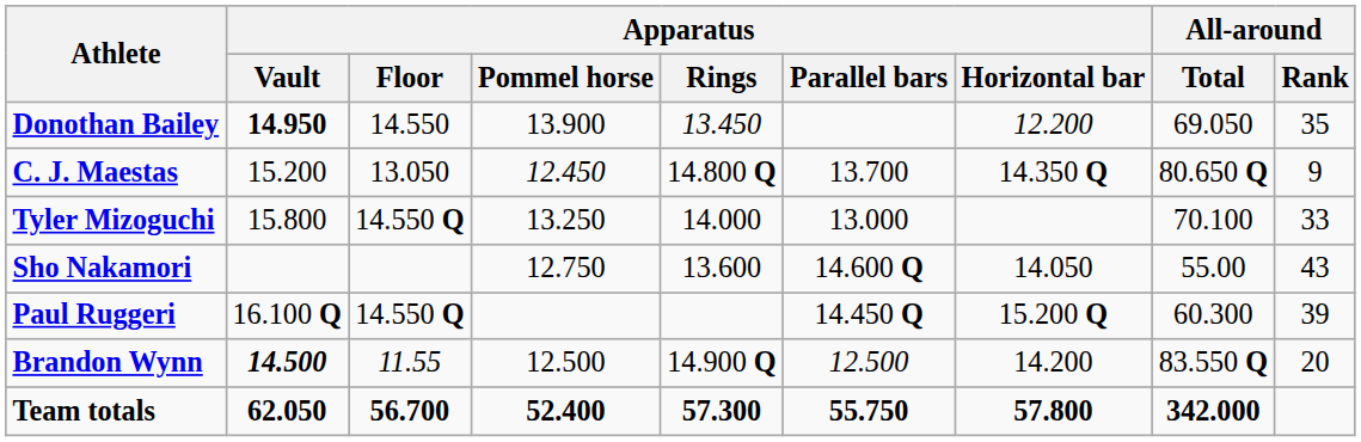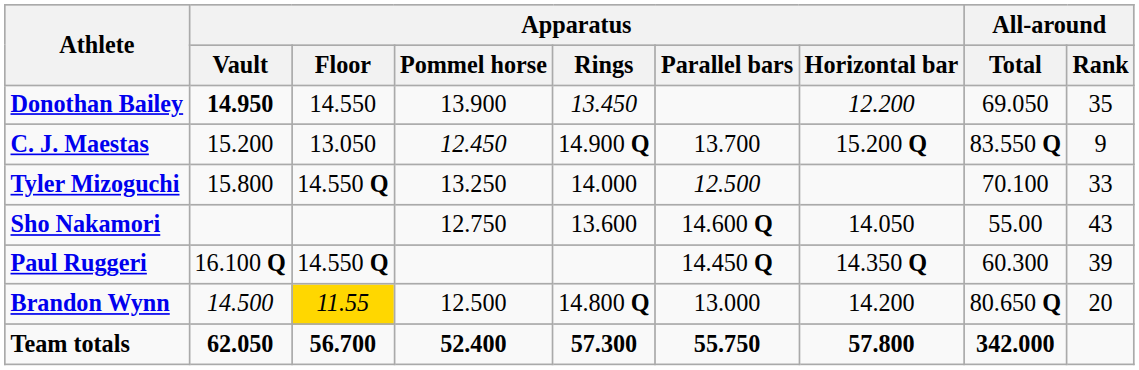 <table class="wikitable" style="font-size:90%">
 <tr>
 <th rowspan=2>Athlete</th>
 <th colspan=6>Apparatus</th>
 <th colspan=2>All-around</th>
 </tr>
 <tr>
 <th>Vault</th>
 <th>Floor</th>
 <th>Pommel horse</th>
 <th>Rings</th>
 <th>Parallel bars</th>
 <th>Horizontal bar</th>
 <th>Total</th>
 <th>Rank</th>
 </tr>
 <tr align=center>
 <td align=left><strong><a href='#'>Donothan Bailey</a></strong></td>
 <td><strong>14.950</strong></td>
 <td>14.550</td>
 <td>13.900</td>
 <td><em>13.450</em></td>
 <td></td>
 <td><em>12.200</em></td>
 <td>69.050</td>
 <td>35</td>
 </tr>
 <tr align=center>
 <td align=left><strong><a href='#'>C. J. Maestas</a></strong></td>
 <td>15.200</td>
 <td>13.050</td>
 <td><em>12.450</em></td>
-<td>14.800 <strong>Q</strong></td>
+<td>14.900 <strong>Q</strong></td>
 <td>13.700</td>
-<td>14.350 <strong>Q</strong></td>
-<td>80.650 <strong>Q</strong></td>
+<td>15.200 <strong>Q</strong></td>
+<td>83.550 <strong>Q</strong></td>
 <td>9</td>
 </tr>
 <tr align=center>
 <td align=left><strong><a href='#'>Tyler Mizoguchi</a></strong></td>
 <td>15.800</td>
 <td>14.550 <strong>Q</strong></td>
 <td>13.250</td>
 <td>14.000</td>
-<td>13.000</td>
+<td><em>12.500</em></td>
 <td></td>
 <td>70.100</td>
 <td>33</td>
 </tr>
 <tr align=center>
 <td align=left><strong><a href='#'>Sho Nakamori</a></strong></td>
 <td></td>
 <td></td>
 <td>12.750</td>
 <td>13.600</td>
 <td>14.600 <strong>Q</strong></td>
 <td>14.050</td>
 <td>55.00</td>
 <td>43</td>
 </tr>
 <tr align=center>
 <td align=left><strong><a href='#'>Paul Ruggeri</a></strong></td>
 <td>16.100 <strong>Q</strong></td>
 <td>14.550 <strong>Q</strong></td>
 <td></td>
 <td></td>
 <td>14.450 <strong>Q</strong></td>
-<td>15.200 <strong>Q</strong></td>
+<td>14.350 <strong>Q</strong></td>
 <td>60.300</td>
 <td>39</td>
 </tr>
 <tr align=center>
 <td align=left><strong><a href='#'>Brandon Wynn</a></strong></td>
-<td><strong><em>14.500</em></strong></td>
-<td><em>11.55</em></td>
+<td><em>14.500</em></td>
+<td style="background: gold;"><em>11.55</em></td>
 <td>12.500</td>
-<td>14.900 <strong>Q</strong></td>
-<td><em>12.500</em></td>
+<td>14.800 <strong>Q</strong></td>
+<td>13.000</td>
 <td>14.200</td>
-<td>83.550 <strong>Q</strong></td>
+<td>80.650 <strong>Q</strong></td>
 <td>20</td>
 </tr>
 <tr align=center style="font-weight: bold;">
 <td align=left>Team totals</td>
 <td>62.050</td>
 <td>56.700</td>
 <td>52.400</td>
 <td>57.300</td>
 <td>55.750</td>
 <td>57.800</td>
 <td>342.000</td>
 <td></td>
 </tr>
 </table>
